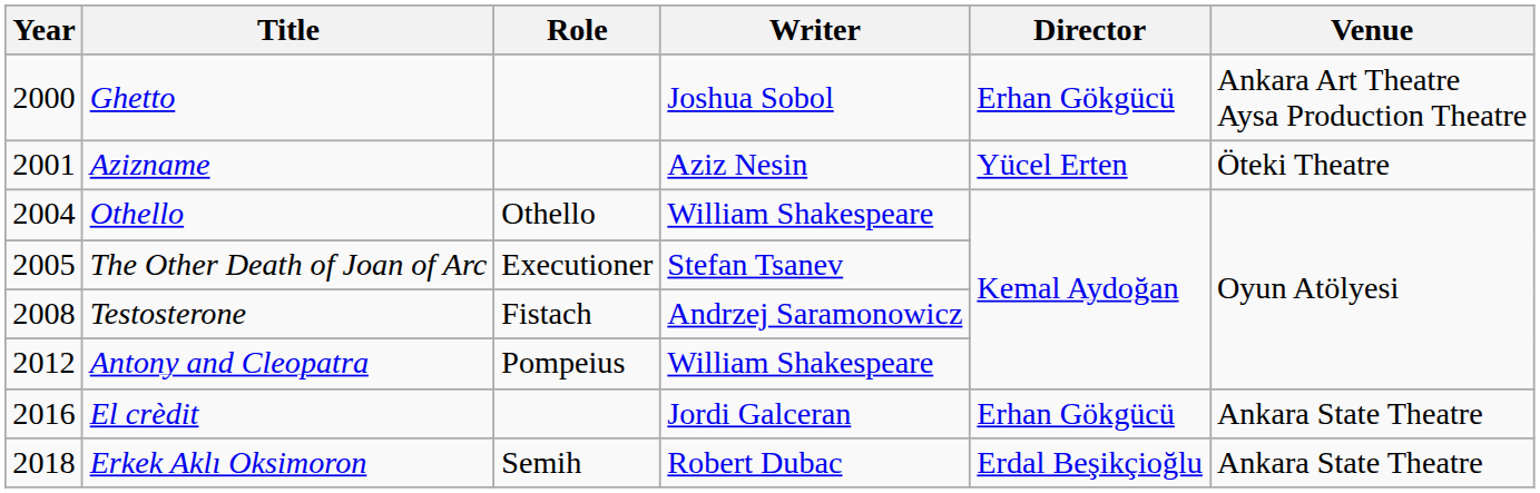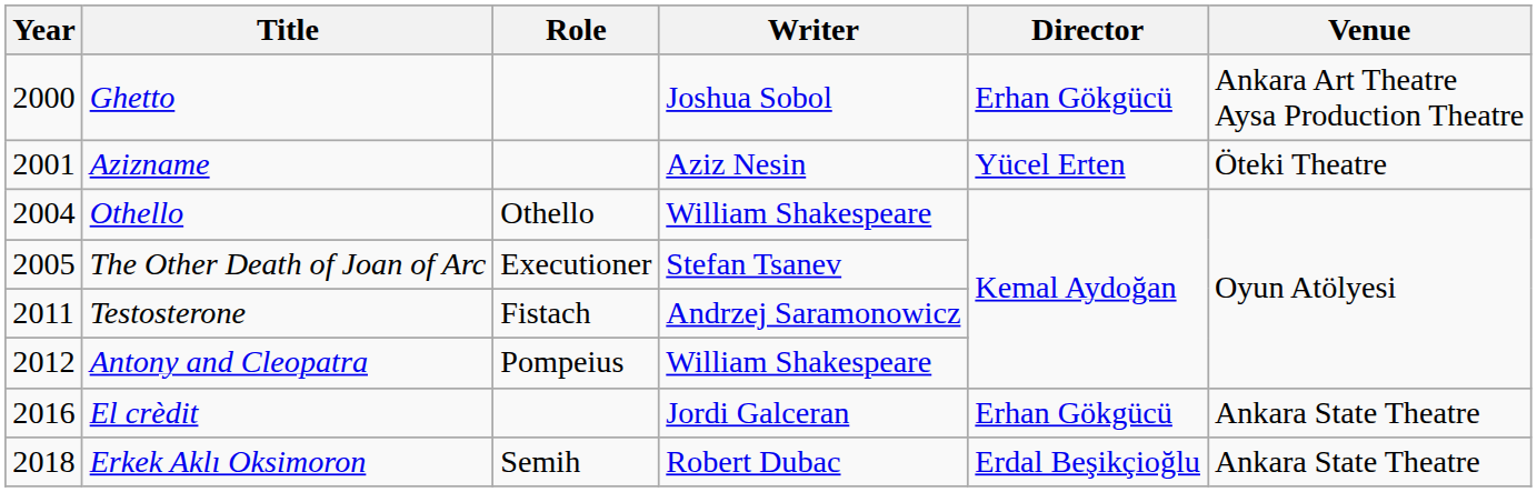 <table class="wikitable sortable">
 <tr>
 <th>Year</th>
 <th>Title</th>
 <th>Role</th>
 <th>Writer</th>
 <th>Director</th>
 <th>Venue</th>
 </tr>
 <tr>
 <td>2000</td>
 <td><em><a href='#'>Ghetto</a></em></td>
 <td></td>
 <td><a href='#'>Joshua Sobol</a></td>
 <td><a href='#'>Erhan Gökgücü</a></td>
 <td>Ankara Art Theatre<br>Aysa Production Theatre</td>
 </tr>
 <tr>
 <td>2001</td>
 <td><em><a href='#'>Azizname</a></em></td>
 <td></td>
 <td><a href='#'>Aziz Nesin</a></td>
 <td><a href='#'>Yücel Erten</a></td>
 <td>Öteki Theatre</td>
 </tr>
 <tr>
 <td>2004</td>
 <td><em><a href='#'>Othello</a></em></td>
 <td>Othello</td>
 <td><a href='#'>William Shakespeare</a></td>
 <td rowspan="4"><a href='#'>Kemal Aydoğan</a></td>
 <td rowspan="4">Oyun Atölyesi</td>
 </tr>
 <tr>
 <td>2005</td>
 <td><em>The Other Death of Joan of Arc</em></td>
 <td>Executioner</td>
 <td><a href='#'>Stefan Tsanev</a></td>
 </tr>
 <tr>
-<td>2008</td>
+<td>2011</td>
 <td><em>Testosterone</em></td>
 <td>Fistach</td>
 <td><a href='#'>Andrzej Saramonowicz</a></td>
 </tr>
 <tr>
 <td>2012</td>
 <td><em><a href='#'>Antony and Cleopatra</a></em></td>
 <td>Pompeius</td>
 <td><a href='#'>William Shakespeare</a></td>
 </tr>
 <tr>
 <td>2016</td>
 <td><em><a href='#'>El crèdit</a></em></td>
 <td></td>
 <td><a href='#'>Jordi Galceran</a></td>
 <td><a href='#'>Erhan Gökgücü</a></td>
 <td>Ankara State Theatre</td>
 </tr>
 <tr>
 <td>2018</td>
 <td><em><a href='#'>Erkek Aklı Oksimoron</a></em></td>
 <td>Semih</td>
 <td><a href='#'>Robert Dubac</a></td>
 <td><a href='#'>Erdal Beşikçioğlu</a></td>
 <td>Ankara State Theatre</td>
 </tr>
 </table>
